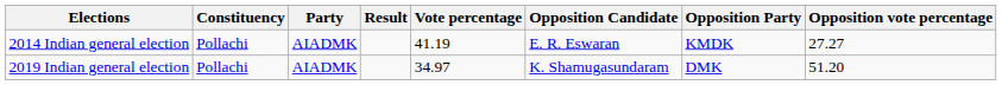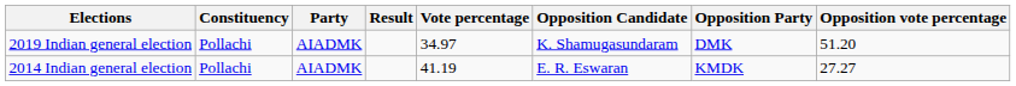 <table class="wikitable sortable">
 <tr>
 <th>Elections</th>
 <th>Constituency</th>
 <th>Party</th>
 <th>Result</th>
 <th>Vote percentage</th>
 <th>Opposition Candidate</th>
 <th>Opposition Party</th>
 <th>Opposition vote percentage</th>
 </tr>
 <tr>
+<td><a href='#'>2019 Indian general election</a></td>
+<td><a href='#'>Pollachi</a></td>
+<td><a href='#'>AIADMK</a></td>
+<td></td>
+<td>34.97</td>
+<td><a href='#'>K. Shamugasundaram</a></td>
+<td><a href='#'>DMK</a></td>
+<td>51.20</td>
+</tr>
+<tr>
 <td><a href='#'>2014 Indian general election</a></td>
 <td><a href='#'>Pollachi</a></td>
 <td><a href='#'>AIADMK</a></td>
 <td></td>
 <td>41.19</td>
 <td><a href='#'>E. R. Eswaran</a></td>
 <td><a href='#'>KMDK</a></td>
 <td>27.27</td>
 </tr>
-<tr>
-<td><a href='#'>2019 Indian general election</a></td>
-<td><a href='#'>Pollachi</a></td>
-<td><a href='#'>AIADMK</a></td>
-<td></td>
-<td>34.97</td>
-<td><a href='#'>K. Shamugasundaram</a></td>
-<td><a href='#'>DMK</a></td>
-<td>51.20</td>
-</tr>
 </table>
